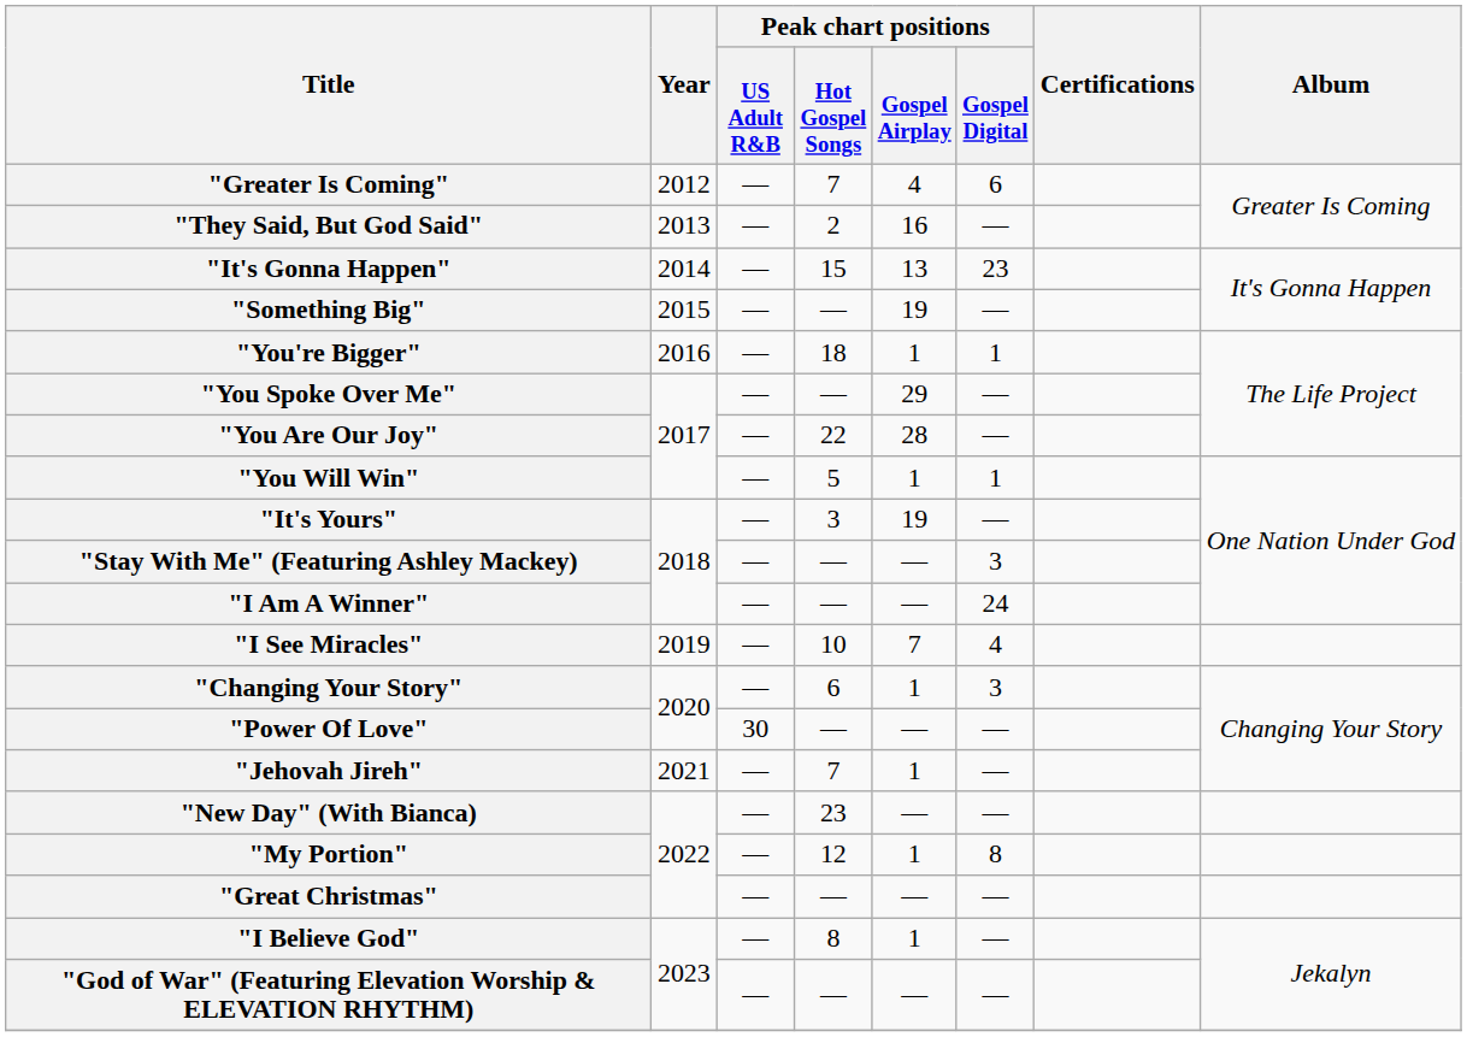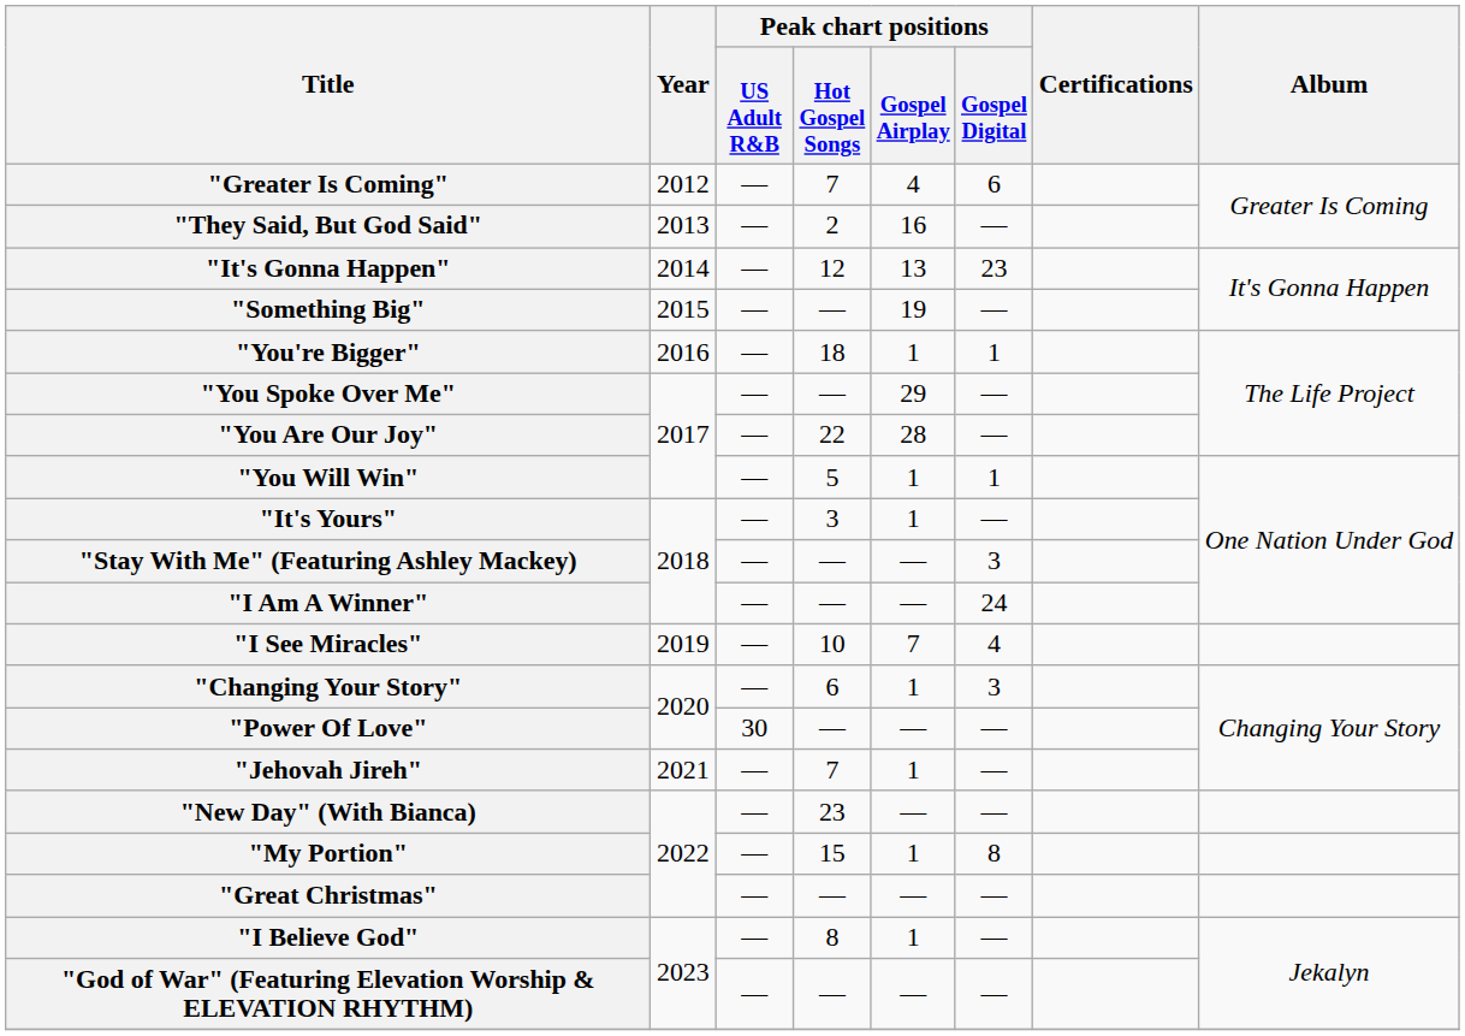 <table class="wikitable plainrowheaders" style="text-align:center;" border="1">
 <tr>
 <th scope="col" rowspan="2" style="width:24em;">Title</th>
 <th scope="col" rowspan="2">Year</th>
 <th scope="col" colspan="4">Peak chart positions</th>
 <th scope="col" rowspan="2">Certifications</th>
 <th scope="col" rowspan="2">Album</th>
 </tr>
 <tr>
 <th scope="col" style="width:3em;font-size:85%;"><a href='#'><br>US Adult R&B</a><br></th>
 <th scope="col" style="width:3em;font-size:85%;"><a href='#'><br>Hot Gospel Songs</a><br></th>
 <th scope="col" style="width:3em;font-size:85%;"><a href='#'><br>Gospel Airplay</a><br></th>
 <th scope="col" style="width:3em;font-size:85%;"><a href='#'><br>Gospel Digital</a><br></th>
 </tr>
 <tr>
 <th scope="row">"Greater Is Coming"</th>
 <td rowspan="1">2012</td>
 <td>—</td>
 <td>7</td>
 <td>4</td>
 <td>6</td>
 <td></td>
 <td rowspan="2"><em>Greater Is Coming</em></td>
 </tr>
 <tr>
 <th scope="row">"They Said, But God Said"</th>
 <td rowspan="1">2013</td>
 <td>—</td>
 <td>2</td>
 <td>16</td>
 <td>—</td>
 <td></td>
 </tr>
 <tr>
 <th scope="row">"It's Gonna Happen"</th>
 <td rowspan="1">2014</td>
 <td>—</td>
-<td>15</td>
+<td>12</td>
 <td>13</td>
 <td>23</td>
 <td></td>
 <td rowspan="2"><em>It's Gonna Happen</em></td>
 </tr>
 <tr>
 <th scope="row">"Something Big"</th>
 <td rowspan="1">2015</td>
 <td>—</td>
 <td>—</td>
 <td>19</td>
 <td>—</td>
 <td></td>
 </tr>
 <tr>
 <th scope="row">"You're Bigger"</th>
 <td rowspan="1">2016</td>
 <td>—</td>
 <td>18</td>
 <td>1</td>
 <td>1</td>
 <td></td>
 <td rowspan="3"><em>The Life Project</em></td>
 </tr>
 <tr>
 <th scope="row">"You Spoke Over Me"</th>
 <td rowspan="3">2017</td>
 <td>—</td>
 <td>—</td>
 <td>29</td>
 <td>—</td>
 <td></td>
 </tr>
 <tr>
 <th scope="row">"You Are Our Joy"</th>
 <td>—</td>
 <td>22</td>
 <td>28</td>
 <td>—</td>
 <td></td>
 </tr>
 <tr>
 <th scope="row">"You Will Win"</th>
 <td>—</td>
 <td>5</td>
 <td>1</td>
 <td>1</td>
 <td></td>
 <td rowspan="4"><em>One Nation Under God</em></td>
 </tr>
 <tr>
 <th scope="row">"It's Yours" </th>
 <td rowspan="3">2018</td>
 <td>—</td>
 <td>3</td>
-<td>19</td>
+<td>1</td>
 <td>—</td>
 <td></td>
 </tr>
 <tr>
 <th scope="row">"Stay With Me" (Featuring Ashley Mackey)</th>
 <td>—</td>
 <td>—</td>
 <td>—</td>
 <td>3</td>
 <td></td>
 </tr>
 <tr>
 <th scope="row">"I Am A Winner"</th>
 <td>—</td>
 <td>—</td>
 <td>—</td>
 <td>24</td>
 <td></td>
 </tr>
 <tr>
 <th scope="row">"I See Miracles"</th>
 <td rowspan="1">2019</td>
 <td>—</td>
 <td>10</td>
 <td>7</td>
 <td>4</td>
 <td></td>
 <td></td>
 </tr>
 <tr>
 <th scope="row">"Changing Your Story" </th>
 <td rowspan="2">2020</td>
 <td>—</td>
 <td>6</td>
 <td>1</td>
 <td>3</td>
 <td></td>
 <td rowspan="3"><em>Changing Your Story</em></td>
 </tr>
 <tr>
 <th scope="row">"Power Of Love"</th>
 <td>30</td>
 <td>—</td>
 <td>—</td>
 <td>—</td>
 <td></td>
 </tr>
 <tr>
 <th scope="row">"Jehovah Jireh" </th>
 <td rowspan="1">2021</td>
 <td>—</td>
 <td>7</td>
 <td>1</td>
 <td>—</td>
 <td></td>
 </tr>
 <tr>
 <th scope="row">"New Day" (With Bianca)</th>
 <td rowspan="3">2022</td>
 <td>—</td>
 <td>23</td>
 <td>—</td>
 <td>—</td>
 <td></td>
 <td></td>
 </tr>
 <tr>
 <th scope="row">"My Portion" </th>
 <td>—</td>
-<td>12</td>
+<td>15</td>
 <td>1</td>
 <td>8</td>
 <td></td>
 <td></td>
 </tr>
 <tr>
 <th scope="row">"Great Christmas"</th>
 <td>—</td>
 <td>—</td>
 <td>—</td>
 <td>—</td>
 <td></td>
 <td></td>
 </tr>
 <tr>
 <th scope="row">"I Believe God"</th>
 <td rowspan="2">2023</td>
 <td>—</td>
 <td>8</td>
 <td>1</td>
 <td>—</td>
 <td></td>
 <td rowspan="2"><em>Jekalyn</em></td>
 </tr>
 <tr>
 <th scope="row">"God of War" (Featuring Elevation Worship & ELEVATION RHYTHM)</th>
 <td>—</td>
 <td>—</td>
 <td>—</td>
 <td>—</td>
 <td></td>
 </tr>
 <tr>
 </tr>
 </table>
